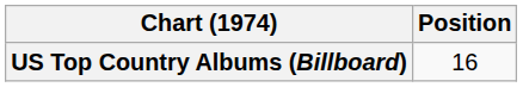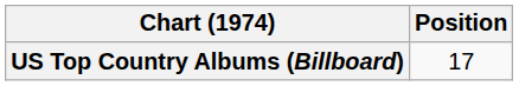 <table class="wikitable plainrowheaders" style="text-align:center">
 <tr>
 <th scope="col">Chart (1974)</th>
 <th scope="col">Position</th>
 </tr>
 <tr>
 <th scope="row">US Top Country Albums (<em>Billboard</em>)</th>
-<td>16</td>
+<td>17</td>
 </tr>
 </table>
